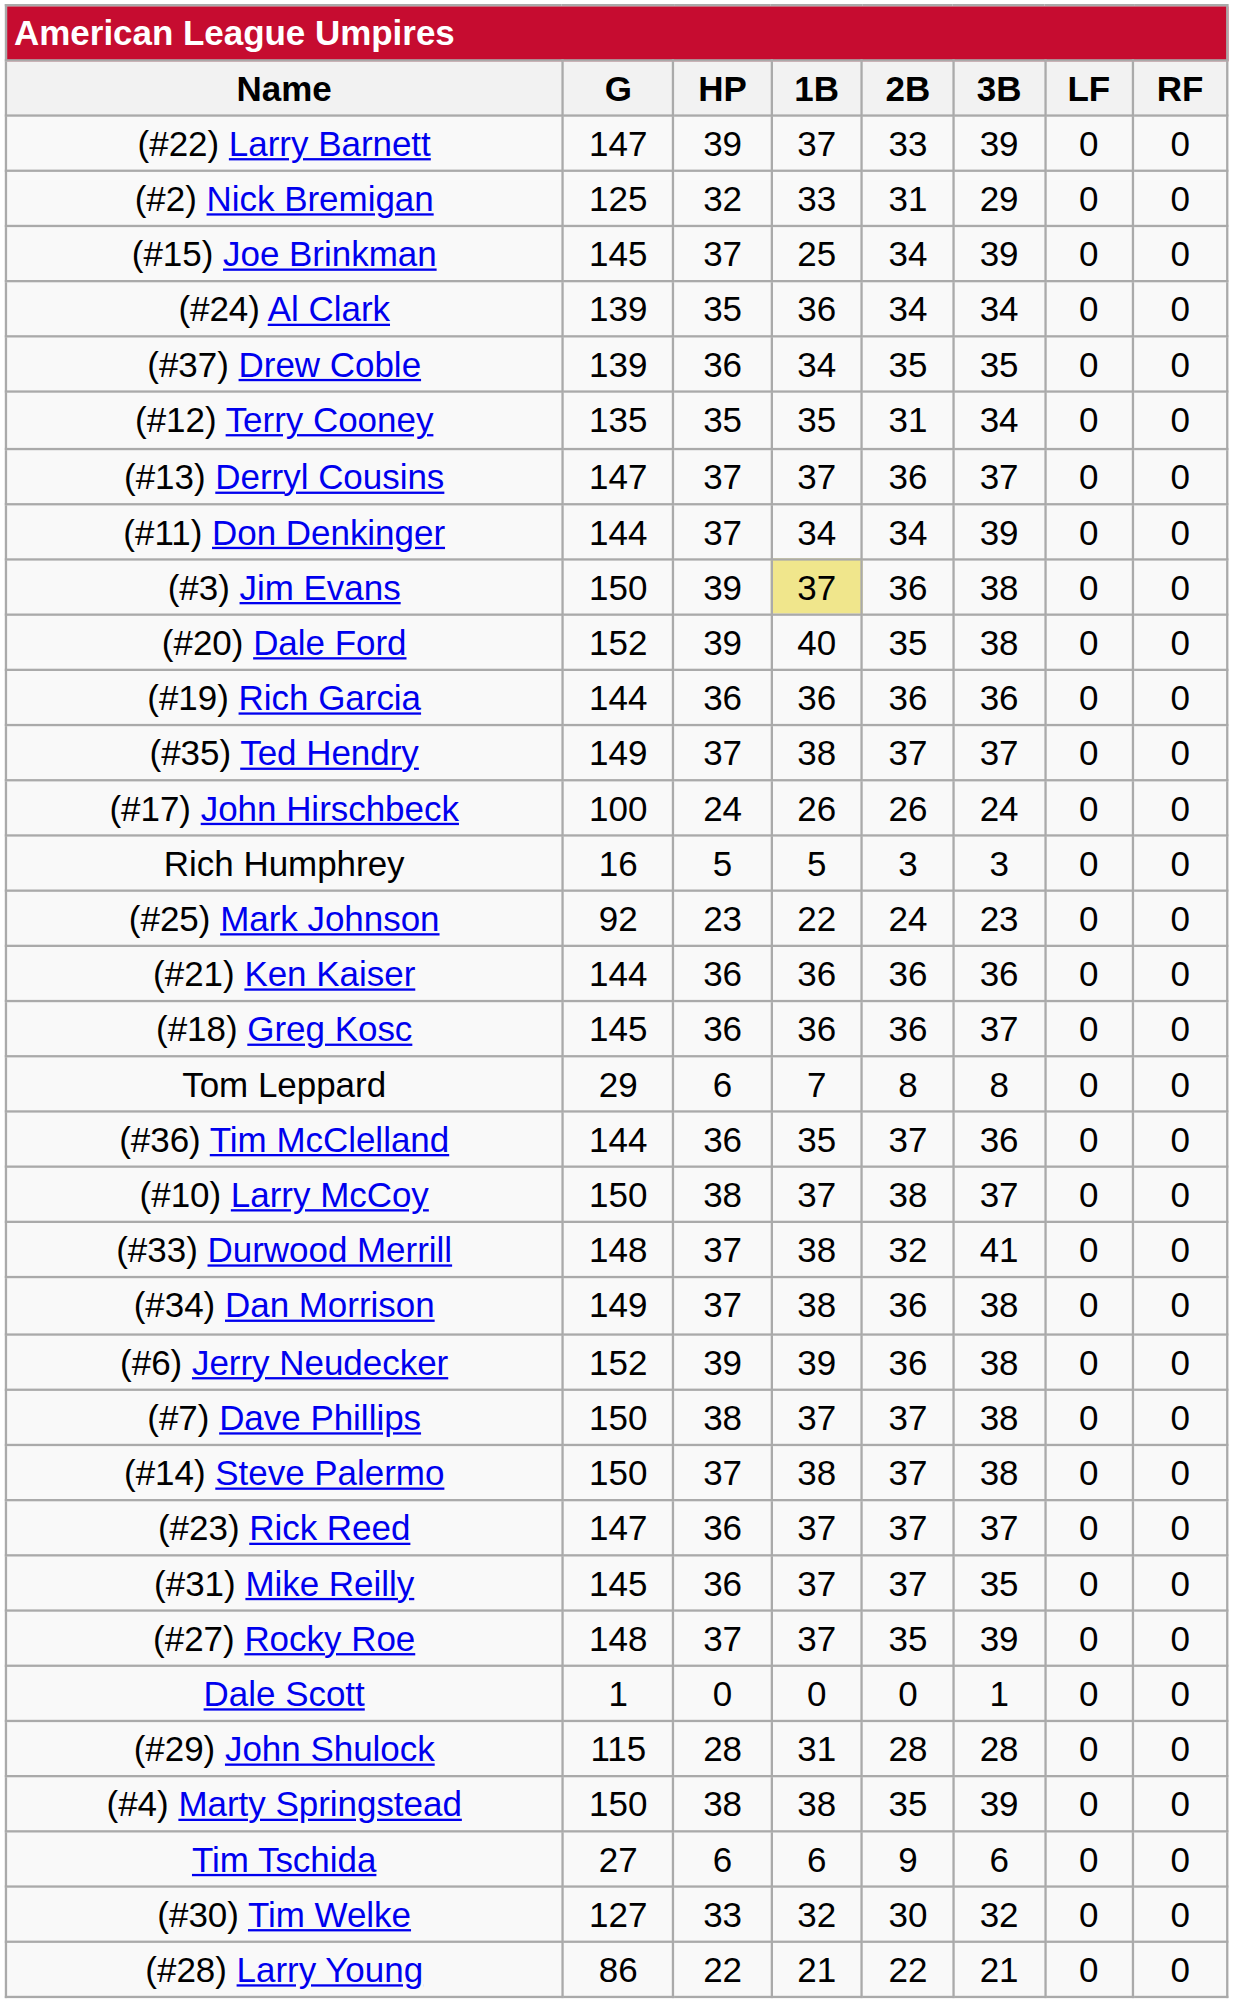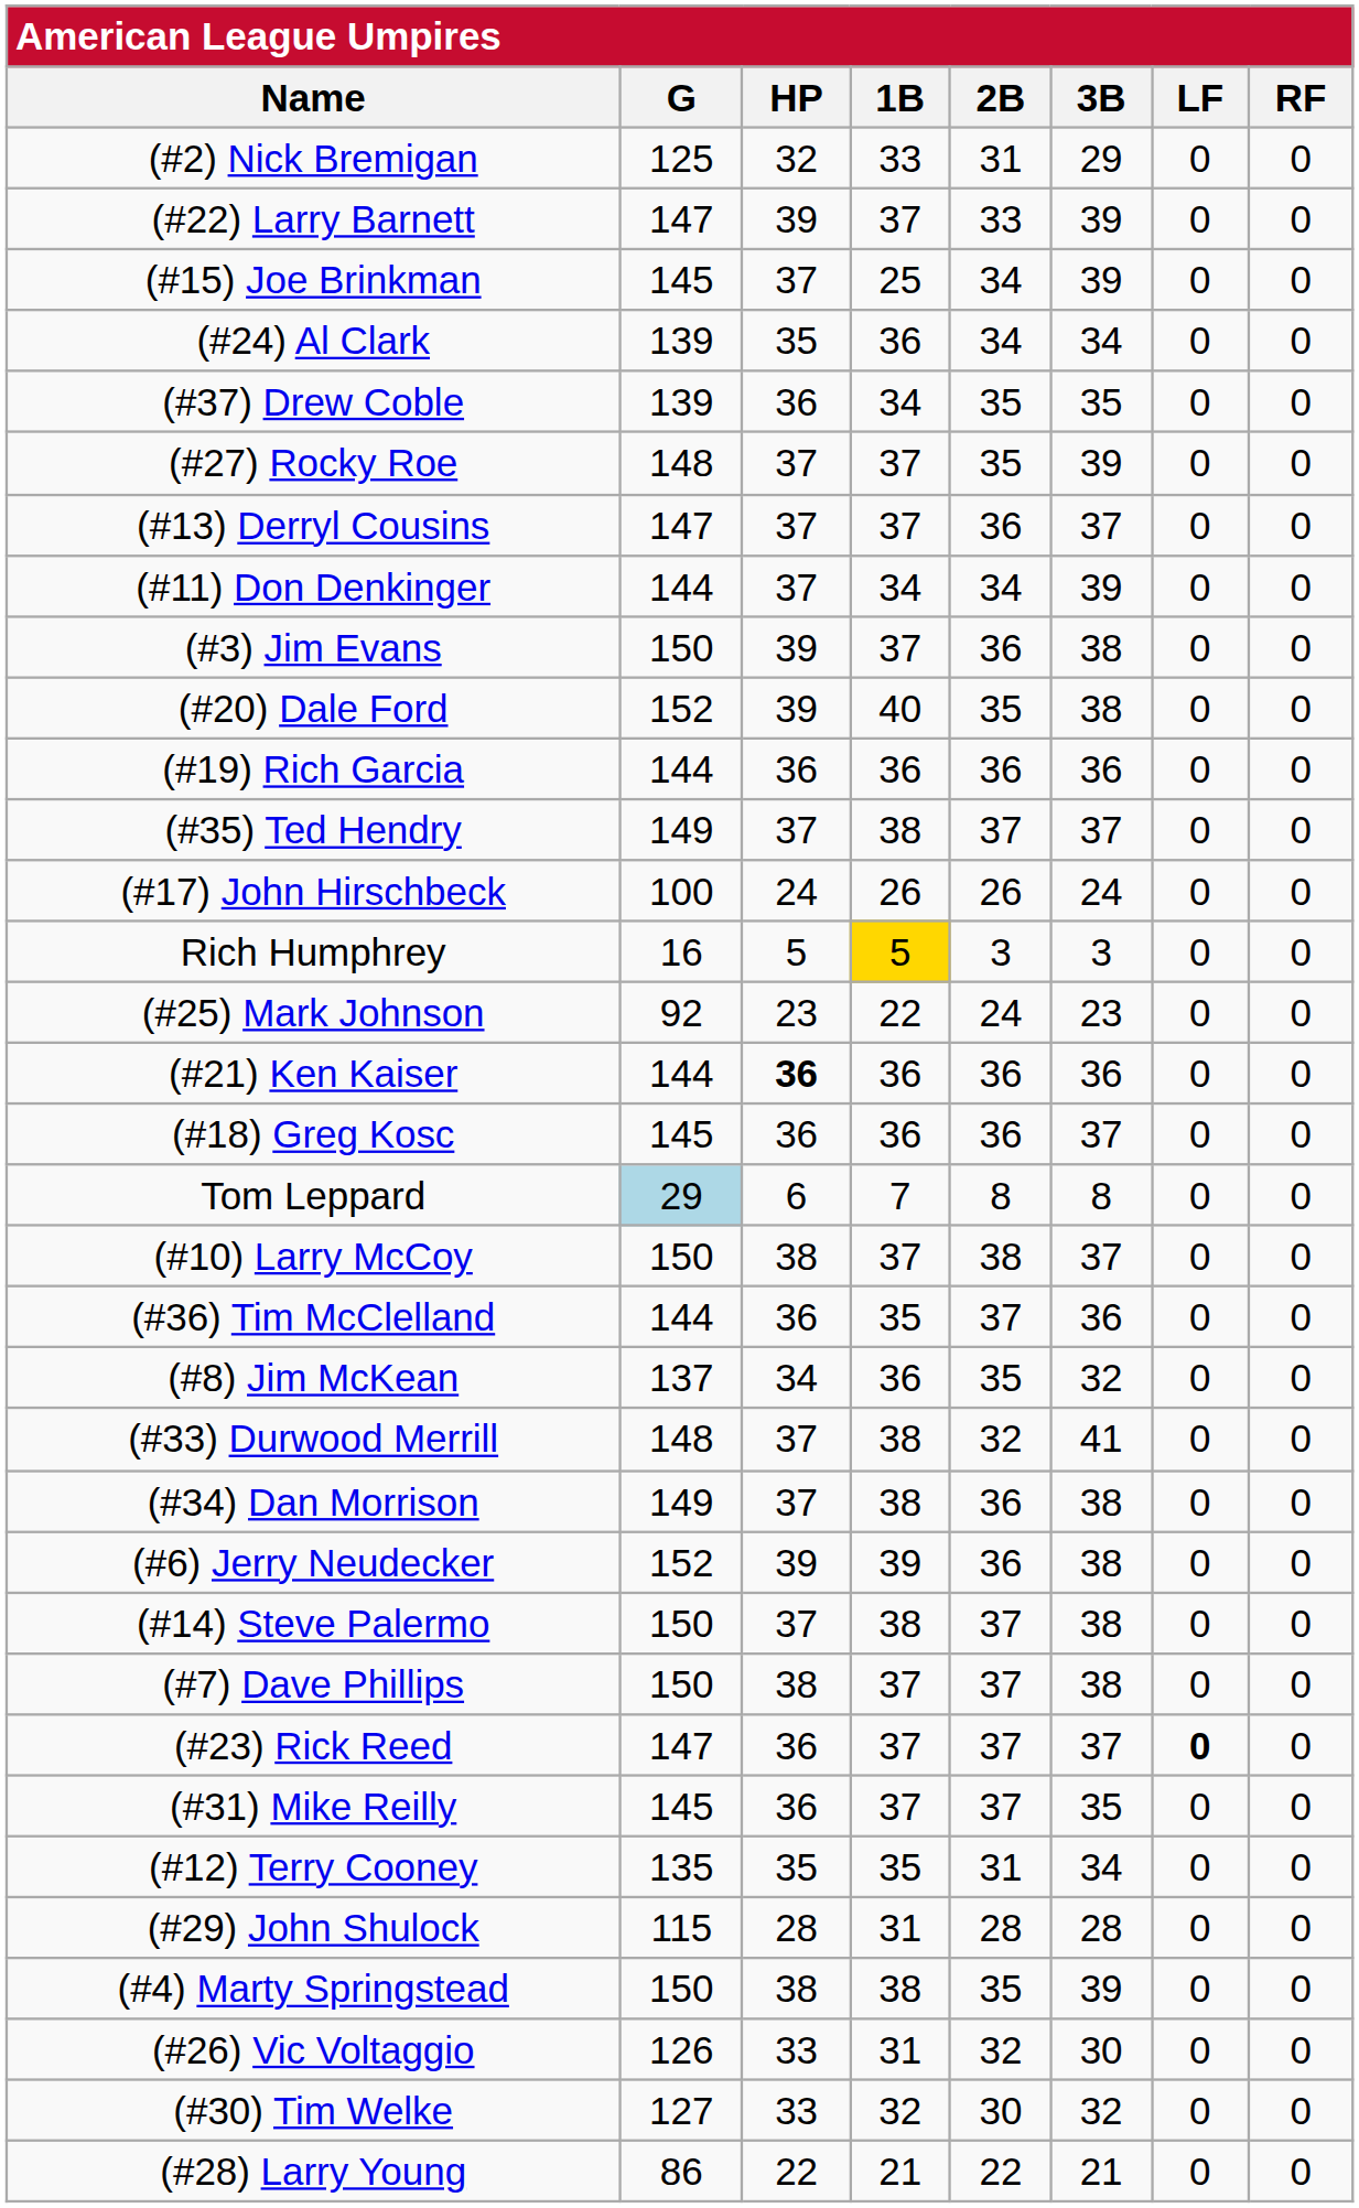 <table class="wikitable" style="font-size:95%; text-align:center; width:35em;margin: 0.5em auto;">
 <tr>
 <th colspan="8" style="text-align:left; background:#c60c30;color:#fff"><strong>American League Umpires</strong></th>
 </tr>
 <tr>
 <th>Name</th>
 <th>G</th>
 <th>HP</th>
 <th>1B</th>
 <th>2B</th>
 <th>3B</th>
 <th>LF</th>
 <th>RF</th>
 </tr>
 <tr>
+<td>(#2) <a href='#'>Nick Bremigan</a></td>
+<td>125</td>
+<td>32</td>
+<td>33</td>
+<td>31</td>
+<td>29</td>
+<td>0</td>
+<td>0</td>
+</tr>
+<tr>
 <td>(#22) <a href='#'>Larry Barnett</a></td>
 <td>147</td>
 <td>39</td>
 <td>37</td>
 <td>33</td>
 <td>39</td>
-<td>0</td>
-<td>0</td>
-</tr>
-<tr>
-<td>(#2) <a href='#'>Nick Bremigan</a></td>
-<td>125</td>
-<td>32</td>
-<td>33</td>
-<td>31</td>
-<td>29</td>
 <td>0</td>
 <td>0</td>
 </tr>
 <tr>
 <td>(#15) <a href='#'>Joe Brinkman</a></td>
 <td>145</td>
 <td>37</td>
 <td>25</td>
 <td>34</td>
 <td>39</td>
 <td>0</td>
 <td>0</td>
 </tr>
 <tr>
 <td>(#24) <a href='#'>Al Clark</a></td>
 <td>139</td>
 <td>35</td>
 <td>36</td>
 <td>34</td>
 <td>34</td>
 <td>0</td>
 <td>0</td>
 </tr>
 <tr>
 <td>(#37) <a href='#'>Drew Coble</a></td>
 <td>139</td>
 <td>36</td>
 <td>34</td>
 <td>35</td>
 <td>35</td>
 <td>0</td>
 <td>0</td>
 </tr>
 <tr>
-<td>(#12) <a href='#'>Terry Cooney</a></td>
-<td>135</td>
+<td>(#27) <a href='#'>Rocky Roe</a></td>
+<td>148</td>
+<td>37</td>
+<td>37</td>
 <td>35</td>
-<td>35</td>
-<td>31</td>
-<td>34</td>
+<td>39</td>
 <td>0</td>
 <td>0</td>
 </tr>
 <tr>
 <td>(#13) <a href='#'>Derryl Cousins</a></td>
 <td>147</td>
 <td>37</td>
 <td>37</td>
 <td>36</td>
 <td>37</td>
 <td>0</td>
 <td>0</td>
 </tr>
 <tr>
 <td>(#11) <a href='#'>Don Denkinger</a></td>
 <td>144</td>
 <td>37</td>
 <td>34</td>
 <td>34</td>
 <td>39</td>
 <td>0</td>
 <td>0</td>
 </tr>
 <tr>
 <td>(#3) <a href='#'>Jim Evans</a></td>
 <td>150</td>
 <td>39</td>
-<td style="background: khaki;">37</td>
+<td>37</td>
 <td>36</td>
 <td>38</td>
 <td>0</td>
 <td>0</td>
 </tr>
 <tr>
 <td>(#20) <a href='#'>Dale Ford</a></td>
 <td>152</td>
 <td>39</td>
 <td>40</td>
 <td>35</td>
 <td>38</td>
 <td>0</td>
 <td>0</td>
 </tr>
 <tr>
 <td>(#19) <a href='#'>Rich Garcia</a></td>
 <td>144</td>
 <td>36</td>
 <td>36</td>
 <td>36</td>
 <td>36</td>
 <td>0</td>
 <td>0</td>
 </tr>
 <tr>
 <td>(#35) <a href='#'>Ted Hendry</a></td>
 <td>149</td>
 <td>37</td>
 <td>38</td>
 <td>37</td>
 <td>37</td>
 <td>0</td>
 <td>0</td>
 </tr>
 <tr>
 <td>(#17) <a href='#'>John Hirschbeck</a></td>
 <td>100</td>
 <td>24</td>
 <td>26</td>
 <td>26</td>
 <td>24</td>
 <td>0</td>
 <td>0</td>
 </tr>
 <tr>
 <td>Rich Humphrey</td>
 <td>16</td>
 <td>5</td>
-<td>5</td>
+<td style="background: gold;">5</td>
 <td>3</td>
 <td>3</td>
 <td>0</td>
 <td>0</td>
 </tr>
 <tr>
 <td>(#25) <a href='#'>Mark Johnson</a></td>
 <td>92</td>
 <td>23</td>
 <td>22</td>
 <td>24</td>
 <td>23</td>
 <td>0</td>
 <td>0</td>
 </tr>
 <tr>
 <td>(#21) <a href='#'>Ken Kaiser</a></td>
 <td>144</td>
-<td>36</td>
+<td><strong>36</strong></td>
 <td>36</td>
 <td>36</td>
 <td>36</td>
 <td>0</td>
 <td>0</td>
 </tr>
 <tr>
 <td>(#18) <a href='#'>Greg Kosc</a></td>
 <td>145</td>
 <td>36</td>
 <td>36</td>
 <td>36</td>
 <td>37</td>
 <td>0</td>
 <td>0</td>
 </tr>
 <tr>
 <td>Tom Leppard</td>
-<td>29</td>
+<td style="background: lightblue;">29</td>
 <td>6</td>
 <td>7</td>
 <td>8</td>
 <td>8</td>
+<td>0</td>
+<td>0</td>
+</tr>
+<tr>
+<td>(#10) <a href='#'>Larry McCoy</a></td>
+<td>150</td>
+<td>38</td>
+<td>37</td>
+<td>38</td>
+<td>37</td>
 <td>0</td>
 <td>0</td>
 </tr>
 <tr>
 <td>(#36) <a href='#'>Tim McClelland</a></td>
 <td>144</td>
 <td>36</td>
 <td>35</td>
 <td>37</td>
 <td>36</td>
 <td>0</td>
 <td>0</td>
 </tr>
 <tr>
-<td>(#10) <a href='#'>Larry McCoy</a></td>
-<td>150</td>
-<td>38</td>
-<td>37</td>
-<td>38</td>
-<td>37</td>
+<td>(#8) <a href='#'>Jim McKean</a></td>
+<td>137</td>
+<td>34</td>
+<td>36</td>
+<td>35</td>
+<td>32</td>
 <td>0</td>
 <td>0</td>
 </tr>
 <tr>
 <td>(#33) <a href='#'>Durwood Merrill</a></td>
 <td>148</td>
 <td>37</td>
 <td>38</td>
 <td>32</td>
 <td>41</td>
 <td>0</td>
 <td>0</td>
 </tr>
 <tr>
 <td>(#34) <a href='#'>Dan Morrison</a></td>
 <td>149</td>
 <td>37</td>
 <td>38</td>
 <td>36</td>
 <td>38</td>
 <td>0</td>
 <td>0</td>
 </tr>
 <tr>
 <td>(#6) <a href='#'>Jerry Neudecker</a></td>
 <td>152</td>
 <td>39</td>
 <td>39</td>
 <td>36</td>
 <td>38</td>
 <td>0</td>
 <td>0</td>
 </tr>
 <tr>
-<td>(#7) <a href='#'>Dave Phillips</a></td>
+<td>(#14) <a href='#'>Steve Palermo</a></td>
 <td>150</td>
+<td>37</td>
 <td>38</td>
-<td>37</td>
 <td>37</td>
 <td>38</td>
 <td>0</td>
 <td>0</td>
 </tr>
 <tr>
-<td>(#14) <a href='#'>Steve Palermo</a></td>
+<td>(#7) <a href='#'>Dave Phillips</a></td>
 <td>150</td>
+<td>38</td>
 <td>37</td>
-<td>38</td>
 <td>37</td>
 <td>38</td>
 <td>0</td>
 <td>0</td>
 </tr>
 <tr>
 <td>(#23) <a href='#'>Rick Reed</a></td>
 <td>147</td>
 <td>36</td>
 <td>37</td>
 <td>37</td>
 <td>37</td>
-<td>0</td>
+<td><strong>0</strong></td>
 <td>0</td>
 </tr>
 <tr>
 <td>(#31) <a href='#'>Mike Reilly</a></td>
 <td>145</td>
 <td>36</td>
 <td>37</td>
 <td>37</td>
 <td>35</td>
 <td>0</td>
 <td>0</td>
 </tr>
 <tr>
-<td>(#27) <a href='#'>Rocky Roe</a></td>
-<td>148</td>
-<td>37</td>
-<td>37</td>
+<td>(#12) <a href='#'>Terry Cooney</a></td>
+<td>135</td>
 <td>35</td>
-<td>39</td>
-<td>0</td>
-<td>0</td>
-</tr>
-<tr>
-<td><a href='#'>Dale Scott</a></td>
-<td>1</td>
-<td>0</td>
-<td>0</td>
-<td>0</td>
-<td>1</td>
+<td>35</td>
+<td>31</td>
+<td>34</td>
 <td>0</td>
 <td>0</td>
 </tr>
 <tr>
 <td>(#29) <a href='#'>John Shulock</a></td>
 <td>115</td>
 <td>28</td>
 <td>31</td>
 <td>28</td>
 <td>28</td>
 <td>0</td>
 <td>0</td>
 </tr>
 <tr>
 <td>(#4) <a href='#'>Marty Springstead</a></td>
 <td>150</td>
 <td>38</td>
 <td>38</td>
 <td>35</td>
 <td>39</td>
 <td>0</td>
 <td>0</td>
 </tr>
 <tr>
-<td><a href='#'>Tim Tschida</a></td>
-<td>27</td>
-<td>6</td>
-<td>6</td>
-<td>9</td>
-<td>6</td>
+<td>(#26) <a href='#'>Vic Voltaggio</a></td>
+<td>126</td>
+<td>33</td>
+<td>31</td>
+<td>32</td>
+<td>30</td>
 <td>0</td>
 <td>0</td>
 </tr>
 <tr>
 <td>(#30) <a href='#'>Tim Welke</a></td>
 <td>127</td>
 <td>33</td>
 <td>32</td>
 <td>30</td>
 <td>32</td>
 <td>0</td>
 <td>0</td>
 </tr>
 <tr>
 <td>(#28) <a href='#'>Larry Young</a></td>
 <td>86</td>
 <td>22</td>
 <td>21</td>
 <td>22</td>
 <td>21</td>
 <td>0</td>
 <td>0</td>
 </tr>
 </table>
